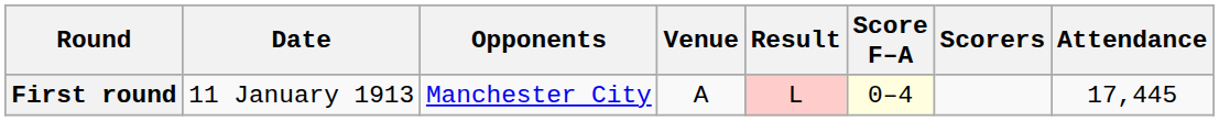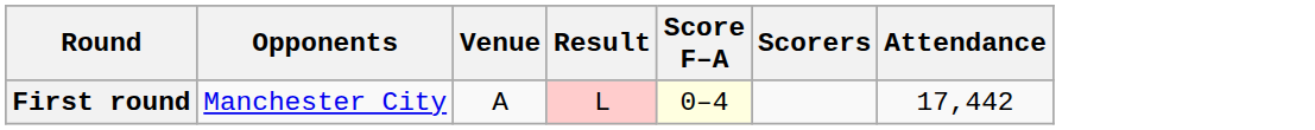 <table class="wikitable plainrowheaders" style="text-align:center">
 <tr>
 <th scope="col">Round</th>
-<th scope="col">Date</th>
 <th scope="col">Opponents</th>
 <th scope="col">Venue</th>
 <th scope="col">Result</th>
 <th scope="col">Score<br>F–A</th>
 <th scope="col">Scorers</th>
 <th scope="col">Attendance</th>
 </tr>
 <tr>
 <th scope="row">First round</th>
-<td align="left">11 January 1913</td>
 <td align="left"><a href='#'>Manchester City</a></td>
 <td>A</td>
 <td style=background:#fcc>L</td>
 <td style="background: lightyellow;">0–4</td>
 <td></td>
-<td>17,445</td>
+<td>17,442</td>
 </tr>
 </table>
